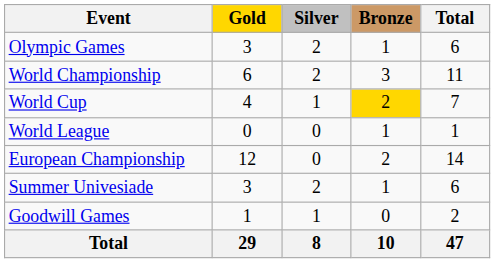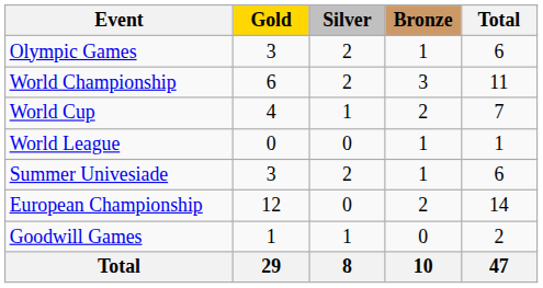 <table class="wikitable sortable" style="text-align:center;">
 <tr>
 <th width=180>Event</th>
 <th scope="col" style="background:gold; width:55px;">Gold</th>
 <th scope="col" style="background:silver; width:55px;">Silver</th>
 <th scope="col" style="background:#cc9966; width:55px;">Bronze</th>
 <th width=55>Total</th>
 </tr>
 <tr>
 <td align=left><a href='#'>Olympic Games</a></td>
 <td>3</td>
 <td>2</td>
 <td>1</td>
 <td>6</td>
 </tr>
 <tr>
 <td align=left><a href='#'>World Championship</a></td>
 <td>6</td>
 <td>2</td>
 <td>3</td>
 <td>11</td>
 </tr>
 <tr>
 <td align=left><a href='#'>World Cup</a></td>
 <td>4</td>
 <td>1</td>
-<td style="background: gold;">2</td>
+<td>2</td>
 <td>7</td>
 </tr>
 <tr>
 <td align=left><a href='#'>World League</a></td>
 <td>0</td>
 <td>0</td>
 <td>1</td>
 <td>1</td>
 </tr>
 <tr>
+<td align=left><a href='#'>Summer Univesiade</a></td>
+<td>3</td>
+<td>2</td>
+<td>1</td>
+<td>6</td>
+</tr>
+<tr>
 <td align=left><a href='#'>European Championship</a></td>
 <td>12</td>
 <td>0</td>
 <td>2</td>
 <td>14</td>
-</tr>
-<tr>
-<td align=left><a href='#'>Summer Univesiade</a></td>
-<td>3</td>
-<td>2</td>
-<td>1</td>
-<td>6</td>
 </tr>
 <tr>
 <td align=left><a href='#'>Goodwill Games</a></td>
 <td>1</td>
 <td>1</td>
 <td>0</td>
 <td>2</td>
 </tr>
 <tr>
 <th>Total</th>
 <th>29</th>
 <th>8</th>
 <th>10</th>
 <th>47</th>
 </tr>
 </table>
